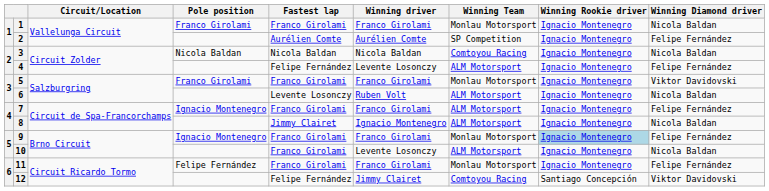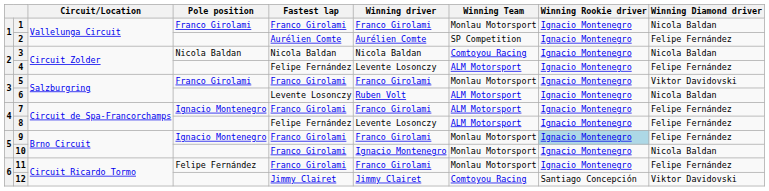 <table class="wikitable" style="font-size: 85%;">
 <tr>
 <th colspan="2"></th>
 <th>Circuit/Location</th>
 <th>Pole position</th>
 <th>Fastest lap</th>
 <th>Winning driver</th>
 <th>Winning Team</th>
 <th>Winning Rookie driver</th>
 <th>Winning Diamond driver</th>
 </tr>
 <tr>
 <th rowspan="2">1</th>
 <th>1</th>
 <td rowspan="2" nowrap=""> <a href='#'>Vallelunga Circuit</a></td>
 <td nowrap=""> <a href='#'>Franco Girolami</a></td>
 <td nowrap=""> <a href='#'>Franco Girolami</a></td>
 <td nowrap=""> <a href='#'>Franco Girolami</a></td>
 <td nowrap=""> Monlau Motorsport</td>
 <td nowrap=""> <a href='#'>Ignacio Montenegro</a></td>
 <td nowrap=""> Nicola Baldan</td>
 </tr>
 <tr>
 <th>2</th>
 <td></td>
 <td nowrap=""> <a href='#'>Aurélien Comte</a></td>
 <td nowrap=""> <a href='#'>Aurélien Comte</a></td>
 <td nowrap=""> SP Competition</td>
 <td nowrap=""> <a href='#'>Ignacio Montenegro</a></td>
 <td nowrap=""> Felipe Fernández</td>
 </tr>
 <tr>
 <th rowspan="2">2</th>
 <th>3</th>
 <td rowspan="2" nowrap=""> <a href='#'>Circuit Zolder</a></td>
 <td nowrap=""> Nicola Baldan</td>
 <td nowrap=""> Nicola Baldan</td>
 <td nowrap=""> Nicola Baldan</td>
 <td nowrap=""> <a href='#'>Comtoyou Racing</a></td>
 <td nowrap=""> <a href='#'>Ignacio Montenegro</a></td>
 <td nowrap=""> Nicola Baldan</td>
 </tr>
 <tr>
 <th>4</th>
 <td></td>
 <td nowrap=""> Felipe Fernández</td>
 <td nowrap=""> Levente Losonczy</td>
 <td nowrap=""> <a href='#'>ALM Motorsport</a></td>
 <td nowrap=""> <a href='#'>Ignacio Montenegro</a></td>
 <td nowrap=""> Felipe Fernández</td>
 </tr>
 <tr>
 <th rowspan="2">3</th>
 <th>5</th>
 <td rowspan="2" nowrap=""> <a href='#'>Salzburgring</a></td>
 <td nowrap=""> <a href='#'>Franco Girolami</a></td>
 <td nowrap=""> <a href='#'>Franco Girolami</a></td>
 <td nowrap=""> <a href='#'>Franco Girolami</a></td>
 <td nowrap=""> Monlau Motorsport</td>
 <td nowrap=""> <a href='#'>Ignacio Montenegro</a></td>
 <td nowrap=""> Viktor Davidovski</td>
 </tr>
 <tr>
 <th>6</th>
 <td></td>
 <td nowrap=""> Levente Losonczy</td>
 <td nowrap=""> <a href='#'>Ruben Volt</a></td>
 <td nowrap=""> <a href='#'>ALM Motorsport</a></td>
 <td nowrap=""> <a href='#'>Ignacio Montenegro</a></td>
 <td nowrap=""> Nicola Baldan</td>
 </tr>
 <tr>
 <th rowspan="2">4</th>
 <th>7</th>
 <td rowspan="2" nowrap=""> <a href='#'>Circuit de Spa-Francorchamps</a></td>
 <td nowrap=""> <a href='#'>Ignacio Montenegro</a></td>
 <td> <a href='#'>Franco Girolami</a></td>
 <td nowrap=""> <a href='#'>Franco Girolami</a></td>
 <td> <a href='#'>ALM Motorsport</a></td>
 <td> <a href='#'>Ignacio Montenegro</a></td>
 <td> Felipe Fernández</td>
 </tr>
 <tr>
 <th>8</th>
 <td></td>
-<td nowrap=""> <a href='#'>Jimmy Clairet</a></td>
-<td nowrap=""> <a href='#'>Ignacio Montenegro</a></td>
+<td nowrap=""> Felipe Fernández</td>
+<td nowrap=""> Levente Losonczy</td>
 <td nowrap=""> <a href='#'>ALM Motorsport</a></td>
 <td nowrap=""> <a href='#'>Ignacio Montenegro</a></td>
-<td nowrap=""> Nicola Baldan</td>
+<td nowrap=""> Felipe Fernández</td>
 </tr>
 <tr>
 <th rowspan="2">5</th>
 <th>9</th>
 <td rowspan="2" nowrap=""> <a href='#'>Brno Circuit</a></td>
 <td nowrap=""> <a href='#'>Ignacio Montenegro</a></td>
 <td nowrap=""> <a href='#'>Franco Girolami</a></td>
 <td nowrap=""> <a href='#'>Franco Girolami</a></td>
 <td nowrap=""> Monlau Motorsport</td>
 <td nowrap="" style="background: lightblue;"> <a href='#'>Ignacio Montenegro</a></td>
 <td nowrap=""> Felipe Fernández</td>
 </tr>
 <tr>
 <th>10</th>
 <td></td>
 <td nowrap=""> <a href='#'>Franco Girolami</a></td>
-<td nowrap=""> Levente Losonczy</td>
-<td nowrap=""> <a href='#'>ALM Motorsport</a></td>
+<td nowrap=""> <a href='#'>Ignacio Montenegro</a></td>
+<td nowrap=""> Monlau Motorsport</td>
 <td nowrap=""> <a href='#'>Ignacio Montenegro</a></td>
 <td nowrap=""> Nicola Baldan</td>
 </tr>
 <tr>
 <th rowspan="2">6</th>
 <th>11</th>
 <td rowspan="2" nowrap=""> <a href='#'>Circuit Ricardo Tormo</a></td>
 <td nowrap=""> Felipe Fernández</td>
 <td nowrap=""> <a href='#'>Franco Girolami</a></td>
 <td nowrap=""> <a href='#'>Franco Girolami</a></td>
 <td nowrap=""> Monlau Motorsport</td>
 <td nowrap=""> <a href='#'>Ignacio Montenegro</a></td>
 <td nowrap=""> Felipe Fernández</td>
 </tr>
 <tr>
 <th>12</th>
 <td></td>
-<td nowrap=""> Felipe Fernández</td>
+<td nowrap=""> <a href='#'>Jimmy Clairet</a></td>
 <td nowrap=""> <a href='#'>Jimmy Clairet</a></td>
 <td nowrap=""> <a href='#'>Comtoyou Racing</a></td>
 <td nowrap=""> Santiago Concepción</td>
 <td nowrap=""> Viktor Davidovski</td>
 </tr>
 </table>
